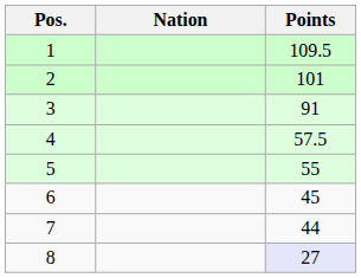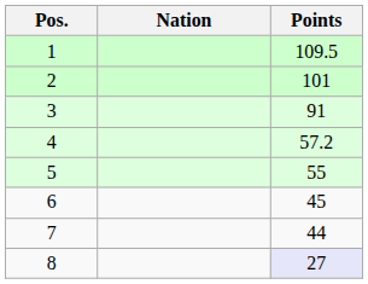 <table class="wikitable gauche" cellspacing="1" style="width:300px;">
 <tr style="background:#efefef; text-align:center;">
 <th style="width:70px;">Pos.</th>
 <th>Nation</th>
 <th style="width:70px;">Points</th>
 </tr>
 <tr style="vertical-align:top; text-align:center; background:#ccffcc;">
 <td>1</td>
 <td style="text-align:left;"></td>
 <td>109.5</td>
 </tr>
 <tr style="vertical-align:top; text-align:center; background:#ccffcc;">
 <td>2</td>
 <td style="text-align:left;"></td>
 <td>101</td>
 </tr>
 <tr style="vertical-align:top; text-align:center; background:#ddffdd;">
 <td>3</td>
 <td style="text-align:left;"></td>
 <td>91</td>
 </tr>
 <tr style="vertical-align:top; text-align:center; background:#ddffdd;">
 <td>4</td>
 <td style="text-align:left;"></td>
-<td>57.5</td>
+<td>57.2</td>
 </tr>
 <tr style="vertical-align:top; text-align:center; background:#ddffdd;">
 <td>5</td>
 <td style="text-align:left;"></td>
 <td>55</td>
 </tr>
 <tr style="vertical-align:top; text-align:center;">
 <td>6</td>
 <td style="text-align:left;"></td>
 <td>45</td>
 </tr>
 <tr style="vertical-align:top; text-align:center;">
 <td>7</td>
 <td style="text-align:left;"></td>
 <td>44</td>
 </tr>
 <tr style="vertical-align:top; text-align:center;">
 <td>8</td>
 <td style="text-align:left;"></td>
 <td style="background: lavender;">27</td>
 </tr>
 </table>
